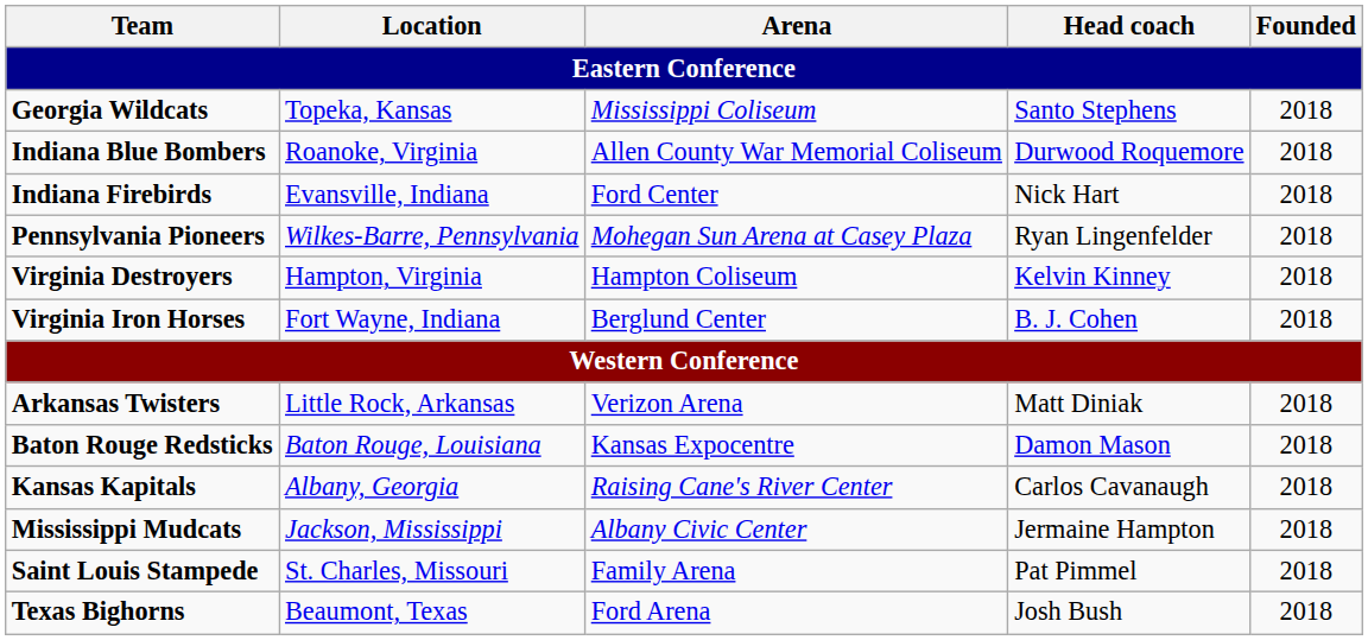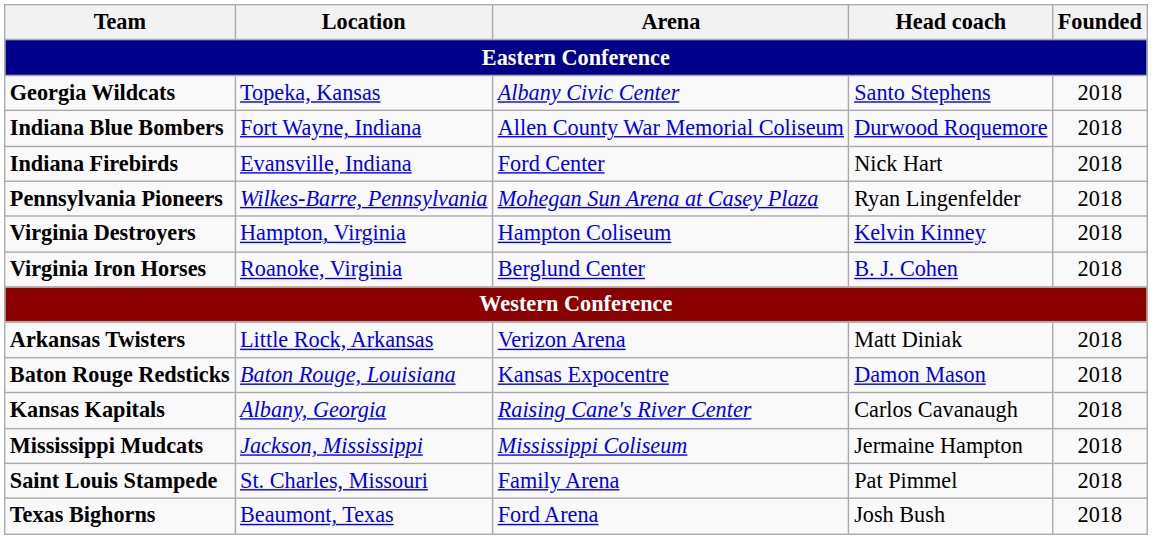 <table class="wikitable">
 <tr>
 <th>Team</th>
 <th>Location</th>
 <th>Arena</th>
 <th>Head coach</th>
 <th>Founded</th>
 </tr>
 <tr>
 <th colspan=7 style="color:white; background-color:darkblue">Eastern Conference</th>
 </tr>
 <tr>
 <td><strong>Georgia Wildcats</strong></td>
 <td><a href='#'>Topeka, Kansas</a></td>
-<td><em><a href='#'>Mississippi Coliseum</a></em></td>
+<td><em><a href='#'>Albany Civic Center</a></em></td>
 <td><a href='#'>Santo Stephens</a></td>
 <td align=center>2018</td>
 </tr>
 <tr>
 <td><strong>Indiana Blue Bombers</strong></td>
-<td><a href='#'>Roanoke, Virginia</a></td>
+<td><a href='#'>Fort Wayne, Indiana</a></td>
 <td><a href='#'>Allen County War Memorial Coliseum</a></td>
 <td><a href='#'>Durwood Roquemore</a></td>
 <td align=center>2018</td>
 </tr>
 <tr>
 <td><strong>Indiana Firebirds</strong></td>
 <td><a href='#'>Evansville, Indiana</a></td>
 <td><a href='#'>Ford Center</a></td>
 <td>Nick Hart</td>
 <td align=center>2018</td>
 </tr>
 <tr>
 <td><strong>Pennsylvania Pioneers</strong></td>
 <td><em><a href='#'>Wilkes-Barre, Pennsylvania</a></em></td>
 <td><em><a href='#'>Mohegan Sun Arena at Casey Plaza</a></em></td>
 <td>Ryan Lingenfelder</td>
 <td align=center>2018</td>
 </tr>
 <tr>
 <td><strong>Virginia Destroyers</strong></td>
 <td><a href='#'>Hampton, Virginia</a></td>
 <td><a href='#'>Hampton Coliseum</a></td>
 <td><a href='#'>Kelvin Kinney</a></td>
 <td align=center>2018</td>
 </tr>
 <tr>
 <td><strong>Virginia Iron Horses</strong></td>
-<td><a href='#'>Fort Wayne, Indiana</a></td>
+<td><a href='#'>Roanoke, Virginia</a></td>
 <td><a href='#'>Berglund Center</a></td>
 <td><a href='#'>B. J. Cohen</a></td>
 <td align=center>2018</td>
 </tr>
 <tr>
 <th colspan=7 style="color:white; background-color:darkred">Western Conference</th>
 </tr>
 <tr>
 <td><strong>Arkansas Twisters</strong></td>
 <td><a href='#'>Little Rock, Arkansas</a></td>
 <td><a href='#'>Verizon Arena</a></td>
 <td>Matt Diniak</td>
 <td align=center>2018</td>
 </tr>
 <tr>
 <td><strong>Baton Rouge Redsticks</strong></td>
 <td><em><a href='#'>Baton Rouge, Louisiana</a></em></td>
 <td><a href='#'>Kansas Expocentre</a></td>
 <td><a href='#'>Damon Mason</a></td>
 <td align=center>2018</td>
 </tr>
 <tr>
 <td><strong>Kansas Kapitals</strong></td>
 <td><em><a href='#'>Albany, Georgia</a></em></td>
 <td><em><a href='#'>Raising Cane's River Center</a></em></td>
 <td>Carlos Cavanaugh</td>
 <td align=center>2018</td>
 </tr>
 <tr>
 <td><strong>Mississippi Mudcats</strong></td>
 <td><em><a href='#'>Jackson, Mississippi</a></em></td>
-<td><em><a href='#'>Albany Civic Center</a></em></td>
+<td><em><a href='#'>Mississippi Coliseum</a></em></td>
 <td>Jermaine Hampton</td>
 <td align=center>2018</td>
 </tr>
 <tr>
 <td><strong>Saint Louis Stampede</strong></td>
 <td><a href='#'>St. Charles, Missouri</a></td>
 <td><a href='#'>Family Arena</a></td>
 <td>Pat Pimmel</td>
 <td align=center>2018</td>
 </tr>
 <tr>
 <td><strong>Texas Bighorns</strong></td>
 <td><a href='#'>Beaumont, Texas</a></td>
 <td><a href='#'>Ford Arena</a></td>
 <td>Josh Bush</td>
 <td align=center>2018</td>
 </tr>
 </table>
